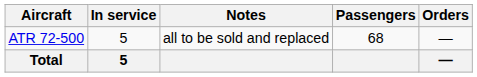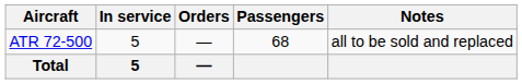 <table class="wikitable" style="margin:0.5em auto">
 <tr>
 <th>Aircraft</th>
 <th>In service</th>
+<th>Orders</th>
+<th>Passengers</th>
 <th>Notes</th>
-<th>Passengers</th>
-<th>Orders</th>
 </tr>
 <tr>
 <td><a href='#'>ATR 72-500</a></td>
 <td align="center">5</td>
+<td align="center">—</td>
+<td align="center">68</td>
 <td align="center">all to be sold and replaced</td>
-<td align="center">68</td>
-<td align="center">—</td>
 </tr>
 <tr>
 <th>Total</th>
 <th>5</th>
+<th>—</th>
 <th></th>
 <th></th>
-<th>—</th>
 </tr>
 </table>
